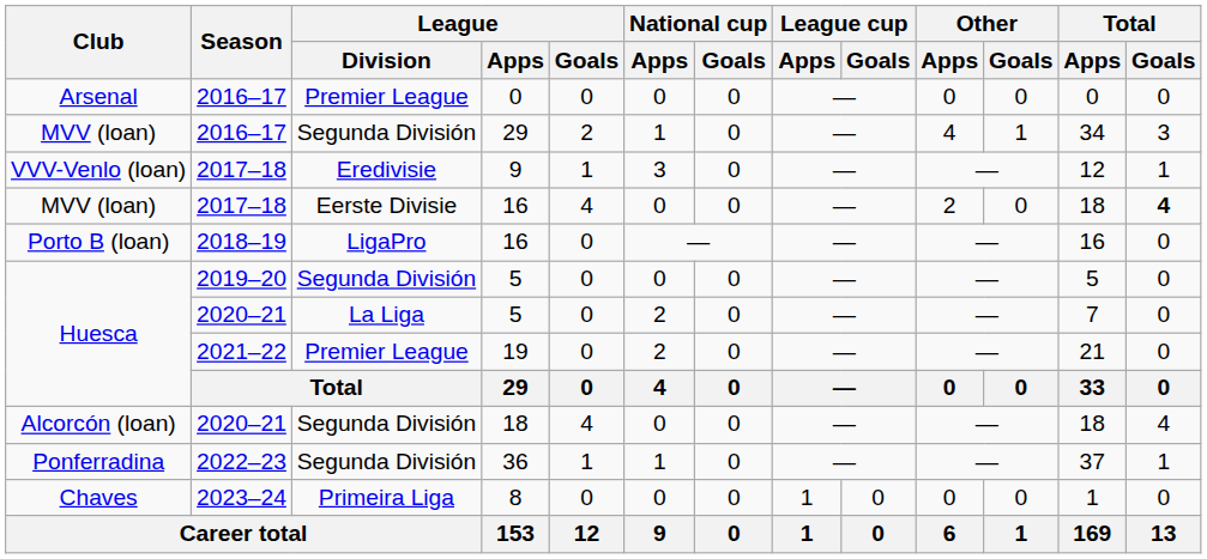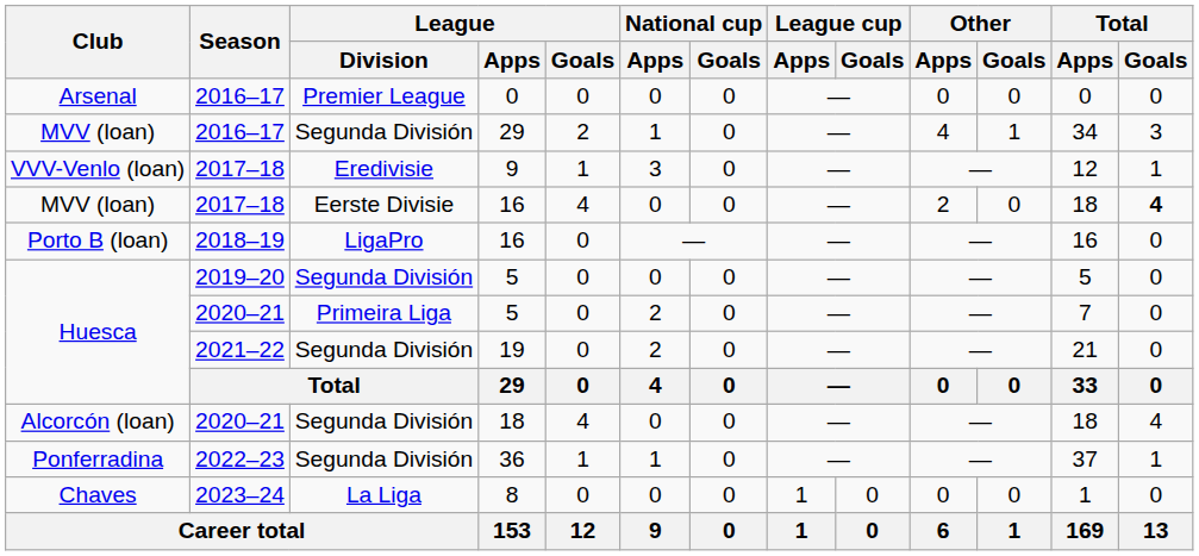 <table class="wikitable" style="text-align: center">
 <tr>
 <th rowspan="2">Club</th>
 <th rowspan="2">Season</th>
 <th colspan="3">League</th>
 <th colspan="2">National cup</th>
 <th colspan="2">League cup</th>
 <th colspan="2">Other</th>
 <th colspan="2">Total</th>
 </tr>
 <tr>
 <th>Division</th>
 <th>Apps</th>
 <th>Goals</th>
 <th>Apps</th>
 <th>Goals</th>
 <th>Apps</th>
 <th>Goals</th>
 <th>Apps</th>
 <th>Goals</th>
 <th>Apps</th>
 <th>Goals</th>
 </tr>
 <tr>
 <td><a href='#'>Arsenal</a></td>
 <td><a href='#'>2016–17</a></td>
 <td><a href='#'>Premier League</a></td>
 <td>0</td>
 <td>0</td>
 <td>0</td>
 <td>0</td>
 <td colspan="2">—</td>
 <td>0</td>
 <td>0</td>
 <td>0</td>
 <td>0</td>
 </tr>
 <tr>
 <td><a href='#'>MVV</a> (loan)</td>
 <td><a href='#'>2016–17</a></td>
 <td>Segunda División</td>
 <td>29</td>
 <td>2</td>
 <td>1</td>
 <td>0</td>
 <td colspan="2">—</td>
 <td>4</td>
 <td>1</td>
 <td>34</td>
 <td>3</td>
 </tr>
 <tr>
 <td><a href='#'>VVV-Venlo</a> (loan)</td>
 <td><a href='#'>2017–18</a></td>
 <td><a href='#'>Eredivisie</a></td>
 <td>9</td>
 <td>1</td>
 <td>3</td>
 <td>0</td>
 <td colspan="2">—</td>
 <td colspan="2">—</td>
 <td>12</td>
 <td>1</td>
 </tr>
 <tr>
 <td>MVV (loan)</td>
 <td><a href='#'>2017–18</a></td>
 <td>Eerste Divisie</td>
 <td>16</td>
 <td>4</td>
 <td>0</td>
 <td>0</td>
 <td colspan="2">—</td>
 <td>2</td>
 <td>0</td>
 <td>18</td>
 <td><strong>4</strong></td>
 </tr>
 <tr>
 <td><a href='#'>Porto B</a> (loan)</td>
 <td><a href='#'>2018–19</a></td>
 <td><a href='#'>LigaPro</a></td>
 <td>16</td>
 <td>0</td>
 <td colspan="2">—</td>
 <td colspan="2">—</td>
 <td colspan="2">—</td>
 <td>16</td>
 <td>0</td>
 </tr>
 <tr>
 <td rowspan="4"><a href='#'>Huesca</a></td>
 <td><a href='#'>2019–20</a></td>
 <td><a href='#'>Segunda División</a></td>
 <td>5</td>
 <td>0</td>
 <td>0</td>
 <td>0</td>
 <td colspan="2">—</td>
 <td colspan="2">—</td>
 <td>5</td>
 <td>0</td>
 </tr>
 <tr>
 <td><a href='#'>2020–21</a></td>
-<td><a href='#'>La Liga</a></td>
+<td><a href='#'>Primeira Liga</a></td>
 <td>5</td>
 <td>0</td>
 <td>2</td>
 <td>0</td>
 <td colspan="2">—</td>
 <td colspan="2">—</td>
 <td>7</td>
 <td>0</td>
 </tr>
 <tr>
 <td><a href='#'>2021–22</a></td>
-<td><a href='#'>Premier League</a></td>
+<td>Segunda División</td>
 <td>19</td>
 <td>0</td>
 <td>2</td>
 <td>0</td>
 <td colspan="2">—</td>
 <td colspan="2">—</td>
 <td>21</td>
 <td>0</td>
 </tr>
 <tr>
 <th colspan="2">Total</th>
 <th>29</th>
 <th>0</th>
 <th>4</th>
 <th>0</th>
 <th colspan="2">—</th>
 <th>0</th>
 <th>0</th>
 <th>33</th>
 <th>0</th>
 </tr>
 <tr>
 <td><a href='#'>Alcorcón</a> (loan)</td>
 <td><a href='#'>2020–21</a></td>
 <td>Segunda División</td>
 <td>18</td>
 <td>4</td>
 <td>0</td>
 <td>0</td>
 <td colspan="2">—</td>
 <td colspan="2">—</td>
 <td>18</td>
 <td>4</td>
 </tr>
 <tr>
 <td><a href='#'>Ponferradina</a></td>
 <td><a href='#'>2022–23</a></td>
 <td>Segunda División</td>
 <td>36</td>
 <td>1</td>
 <td>1</td>
 <td>0</td>
 <td colspan="2">—</td>
 <td colspan="2">—</td>
 <td>37</td>
 <td>1</td>
 </tr>
 <tr>
 <td><a href='#'>Chaves</a></td>
 <td><a href='#'>2023–24</a></td>
-<td><a href='#'>Primeira Liga</a></td>
+<td><a href='#'>La Liga</a></td>
 <td>8</td>
 <td>0</td>
 <td>0</td>
 <td>0</td>
 <td>1</td>
 <td>0</td>
 <td>0</td>
 <td>0</td>
 <td>1</td>
 <td>0</td>
 </tr>
 <tr>
 <th colspan="3">Career total</th>
 <th>153</th>
 <th>12</th>
 <th>9</th>
 <th>0</th>
 <th>1</th>
 <th>0</th>
 <th>6</th>
 <th>1</th>
 <th>169</th>
 <th>13</th>
 </tr>
 </table>
